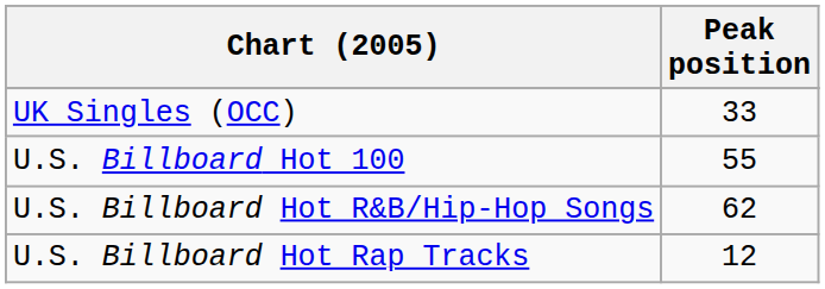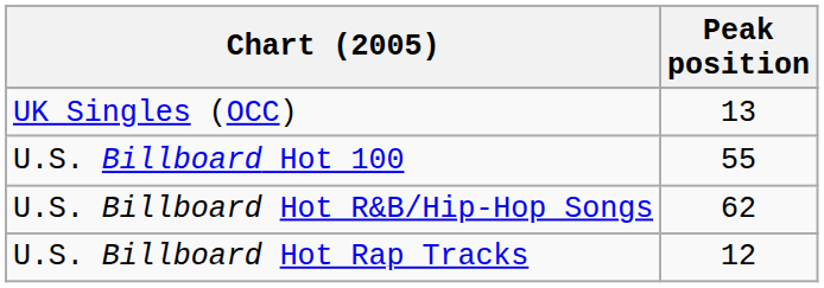 <table class="wikitable sortable">
 <tr>
 <th>Chart (2005)</th>
 <th>Peak<br>position</th>
 </tr>
 <tr>
 </tr>
 <tr>
 </tr>
 <tr>
 <td><a href='#'>UK Singles</a> (<a href='#'>OCC</a>)</td>
-<td align="center">33</td>
+<td align="center">13</td>
 </tr>
 <tr>
 <td>U.S. <a href='#'><em>Billboard</em> Hot 100</a></td>
 <td align="center">55</td>
 </tr>
 <tr>
 <td>U.S. <em>Billboard</em> <a href='#'>Hot R&B/Hip-Hop Songs</a></td>
 <td align="center">62</td>
 </tr>
 <tr>
 <td>U.S. <em>Billboard</em> <a href='#'>Hot Rap Tracks</a></td>
 <td align="center">12</td>
 </tr>
 </table>
